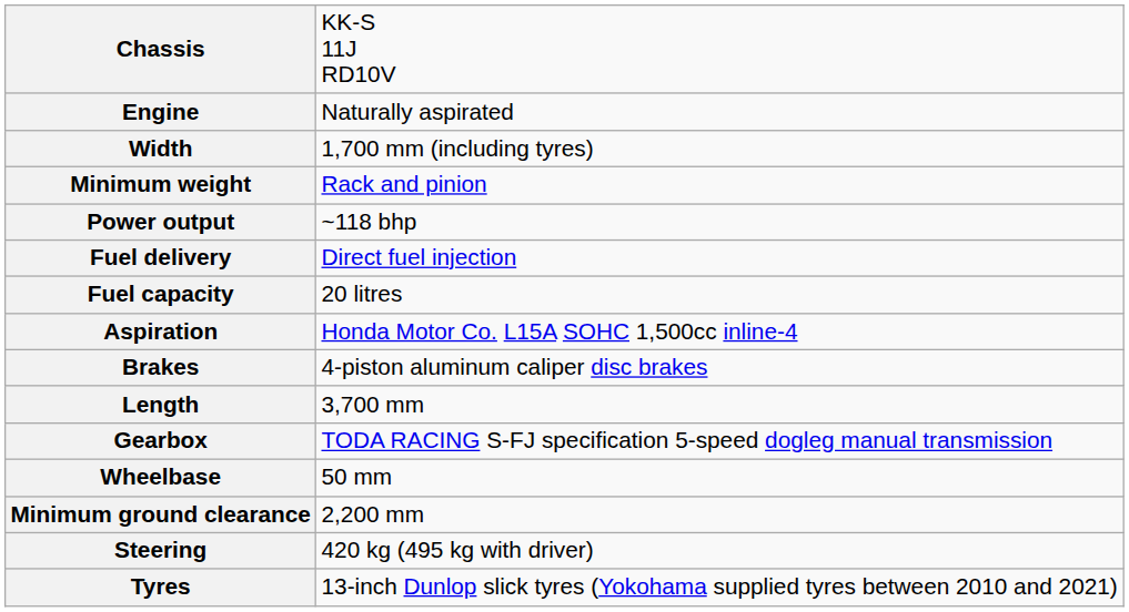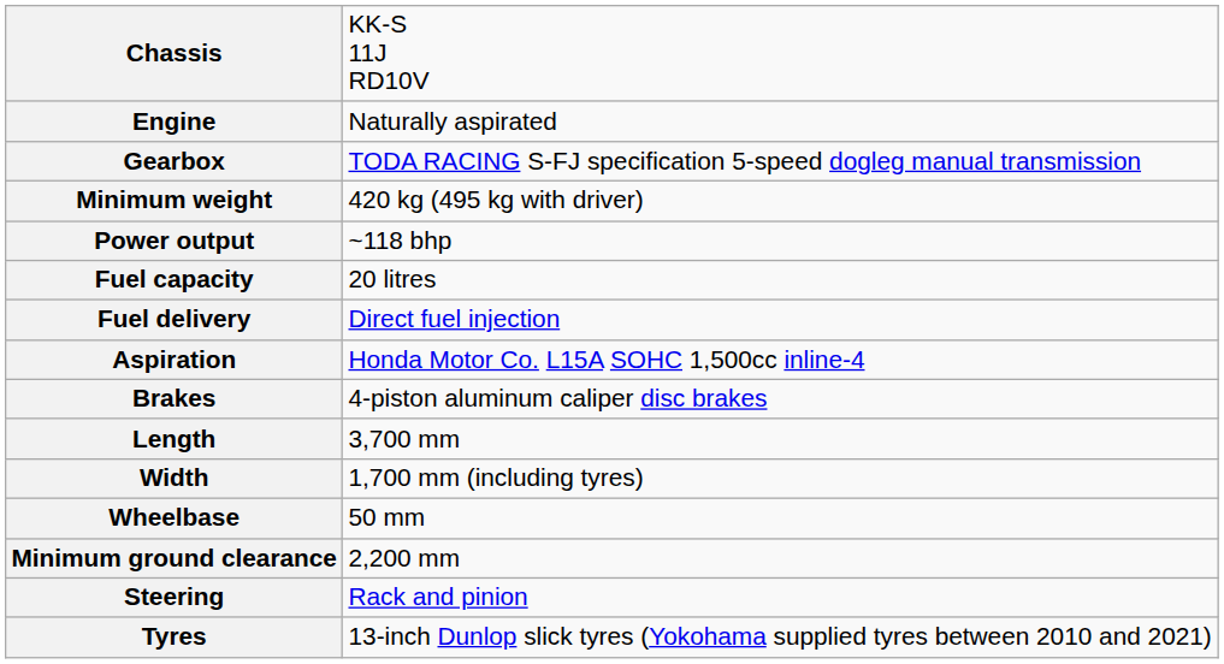 <table class="wikitable">
 <tr>
 <th>Chassis</th>
 <td> KK-S<br> 11J<br> RD10V</td>
 </tr>
 <tr>
 <th>Engine</th>
 <td>Naturally aspirated</td>
 </tr>
 <tr>
-<th>Width</th>
-<td>1,700 mm (including tyres)</td>
+<th>Gearbox</th>
+<td><a href='#'>TODA RACING</a> S-FJ specification 5-speed <a href='#'>dogleg manual transmission</a></td>
 </tr>
 <tr>
 <th>Minimum weight</th>
-<td><a href='#'>Rack and pinion</a></td>
+<td>420 kg (495 kg with driver)</td>
 </tr>
 <tr>
 <th>Power output</th>
 <td>~118 bhp</td>
 </tr>
 <tr>
+<th>Fuel capacity</th>
+<td>20 litres</td>
+</tr>
+<tr>
 <th>Fuel delivery</th>
 <td><a href='#'>Direct fuel injection</a></td>
-</tr>
-<tr>
-<th>Fuel capacity</th>
-<td>20 litres</td>
 </tr>
 <tr>
 <th>Aspiration</th>
 <td><a href='#'>Honda Motor Co.</a> <a href='#'>L15A</a> <a href='#'>SOHC</a> 1,500cc <a href='#'>inline-4</a></td>
 </tr>
 <tr>
 <th>Brakes</th>
 <td>4-piston aluminum caliper <a href='#'>disc brakes</a></td>
 </tr>
 <tr>
 <th>Length</th>
 <td>3,700 mm</td>
 </tr>
 <tr>
-<th>Gearbox</th>
-<td><a href='#'>TODA RACING</a> S-FJ specification 5-speed <a href='#'>dogleg manual transmission</a></td>
+<th>Width</th>
+<td>1,700 mm (including tyres)</td>
 </tr>
 <tr>
 <th>Wheelbase</th>
 <td>50 mm</td>
 </tr>
 <tr>
 <th>Minimum ground clearance</th>
 <td>2,200 mm</td>
 </tr>
 <tr>
 <th>Steering</th>
-<td>420 kg (495 kg with driver)</td>
+<td><a href='#'>Rack and pinion</a></td>
 </tr>
 <tr>
 <th>Tyres</th>
 <td>13-inch <a href='#'>Dunlop</a> slick tyres (<a href='#'>Yokohama</a> supplied tyres between 2010 and 2021)</td>
 </tr>
 </table>
